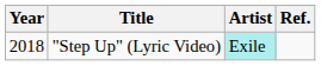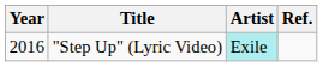 <table class="wikitable">
 <tr>
 <th>Year</th>
 <th>Title</th>
 <th>Artist</th>
 <th>Ref.</th>
 </tr>
 <tr>
-<td>2018</td>
+<td>2016</td>
 <td>"Step Up" (Lyric Video)</td>
 <td style="background: paleturquoise;">Exile</td>
 <td></td>
 </tr>
 </table>
